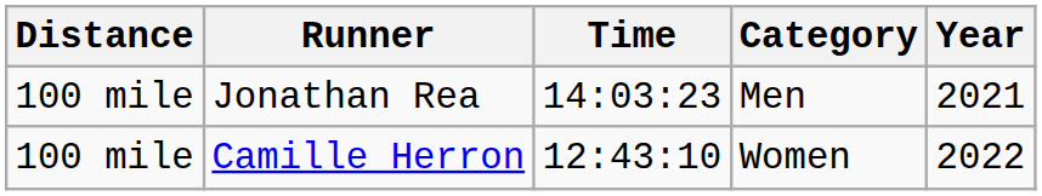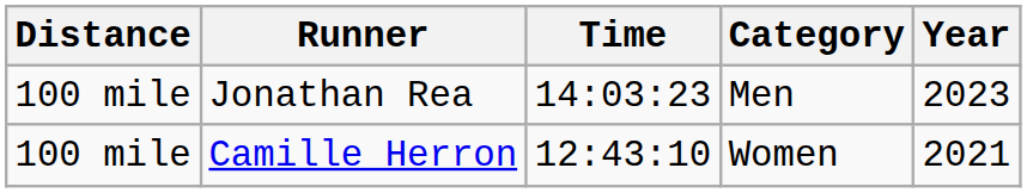 <table class="wikitable">
 <tr>
 <th>Distance</th>
 <th>Runner</th>
 <th>Time</th>
 <th>Category</th>
 <th>Year</th>
 </tr>
 <tr>
 <td>100 mile</td>
 <td>Jonathan Rea</td>
 <td>14:03:23 </td>
 <td>Men</td>
-<td>2021 </td>
+<td>2023 </td>
 </tr>
 <tr>
 <td>100 mile</td>
 <td><a href='#'>Camille Herron</a></td>
 <td>12:43:10</td>
 <td>Women</td>
-<td>2022</td>
+<td>2021</td>
 </tr>
 </table>
